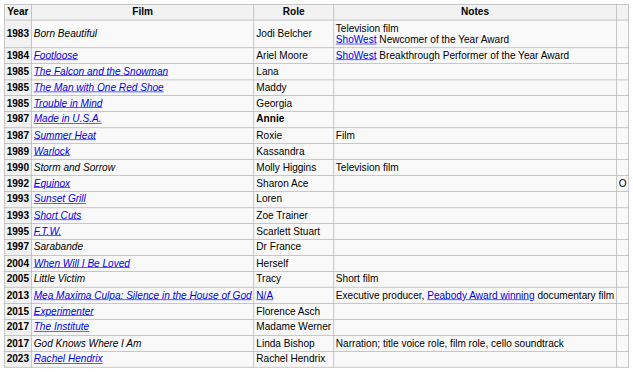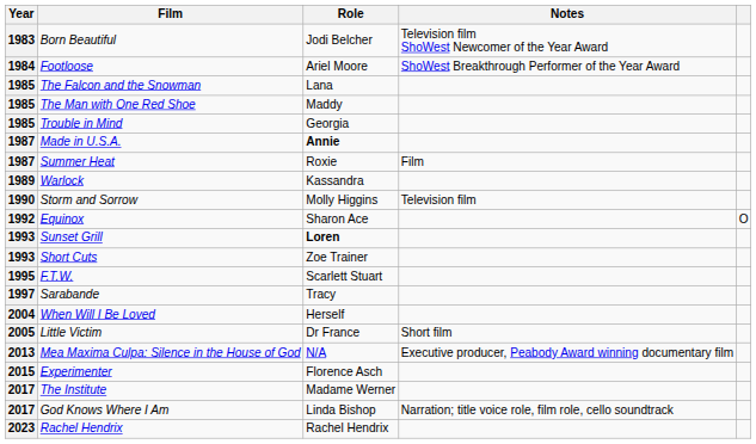 <table class="wikitable sortable plainrowheaders">
 <tr>
 <th>Year</th>
 <th>Film</th>
 <th>Role</th>
 <th>Notes</th>
 <th class="unsortable"></th>
 </tr>
 <tr>
 <th scope="row">1983</th>
 <td><em>Born Beautiful</em></td>
 <td>Jodi Belcher</td>
 <td>Television film<br><a href='#'>ShoWest</a> Newcomer of the Year Award</td>
 <td style="text-align:center;"></td>
 </tr>
 <tr>
 <th scope="row">1984</th>
 <td><em><a href='#'>Footloose</a></em></td>
 <td>Ariel Moore</td>
 <td><a href='#'>ShoWest</a> Breakthrough Performer of the Year Award</td>
 <td style="text-align:center;"></td>
 </tr>
 <tr>
 <th scope="row">1985</th>
 <td><em><a href='#'>The Falcon and the Snowman</a></em></td>
 <td>Lana</td>
 <td></td>
 <td style="text-align:center;"></td>
 </tr>
 <tr>
 <th scope="row">1985</th>
 <td><em><a href='#'>The Man with One Red Shoe</a></em></td>
 <td>Maddy</td>
 <td></td>
 <td style="text-align:center;"></td>
 </tr>
 <tr>
 <th scope="row">1985</th>
 <td><em><a href='#'>Trouble in Mind</a></em></td>
 <td>Georgia</td>
 <td></td>
 <td style="text-align:center;"></td>
 </tr>
 <tr>
 <th scope="row">1987</th>
 <td><em><a href='#'>Made in U.S.A.</a></em></td>
 <td><strong>Annie</strong></td>
 <td></td>
 <td style="text-align:center;"></td>
 </tr>
 <tr>
 <th scope="row">1987</th>
 <td><em><a href='#'>Summer Heat</a></em></td>
 <td>Roxie</td>
 <td>Film</td>
 <td style="text-align:center;"></td>
 </tr>
 <tr>
 <th scope="row">1989</th>
 <td><em><a href='#'>Warlock</a></em></td>
 <td>Kassandra</td>
 <td></td>
 <td style="text-align:center;"></td>
 </tr>
 <tr>
 <th scope="row">1990</th>
 <td><em>Storm and Sorrow</em></td>
 <td>Molly Higgins</td>
 <td>Television film</td>
 <td style="text-align:center;"></td>
 </tr>
 <tr>
 <th scope="row">1992</th>
 <td><em><a href='#'>Equinox</a></em></td>
 <td>Sharon Ace</td>
 <td></td>
 <td style="text-align:center;">O</td>
 </tr>
 <tr>
 <th scope="row">1993</th>
 <td><em><a href='#'>Sunset Grill</a></em></td>
-<td>Loren</td>
+<td><strong>Loren</strong></td>
 <td></td>
 <td style="text-align:center;"></td>
 </tr>
 <tr>
 <th scope="row">1993</th>
 <td><em><a href='#'>Short Cuts</a></em></td>
 <td>Zoe Trainer</td>
 <td></td>
 <td style="text-align:center;"></td>
 </tr>
 <tr>
 <th scope="row">1995</th>
 <td><em><a href='#'>F.T.W.</a></em></td>
 <td>Scarlett Stuart</td>
 <td></td>
 <td style="text-align:center;"></td>
 </tr>
 <tr>
 <th scope="row">1997</th>
 <td><em>Sarabande</em></td>
-<td>Dr France</td>
+<td>Tracy</td>
 <td></td>
 <td style="text-align:center;"></td>
 </tr>
 <tr>
 <th scope="row">2004</th>
 <td><em><a href='#'>When Will I Be Loved</a></em></td>
 <td>Herself</td>
 <td></td>
 <td style="text-align:center;"></td>
 </tr>
 <tr>
 <th scope="row">2005</th>
 <td><em>Little Victim</em></td>
-<td>Tracy</td>
+<td>Dr France</td>
 <td>Short film</td>
 <td style="text-align:center;"></td>
 </tr>
 <tr>
 <th scope="row">2013</th>
 <td><em><a href='#'>Mea Maxima Culpa: Silence in the House of God</a></em></td>
 <td><a href='#'>N/A</a></td>
 <td>Executive producer, <a href='#'>Peabody Award winning</a> documentary film</td>
 <td style="text-align:center;"></td>
 </tr>
 <tr>
 <th scope="row">2015</th>
 <td><em><a href='#'>Experimenter</a></em></td>
 <td>Florence Asch</td>
 <td></td>
 <td style="text-align:center;",></td>
 </tr>
 <tr>
 <th scope="row">2017</th>
 <td><em><a href='#'>The Institute</a></em></td>
 <td>Madame Werner</td>
 <td></td>
 <td style="text-align:center;"></td>
 </tr>
 <tr>
 <th scope="row">2017</th>
 <td><em>God Knows Where I Am</em></td>
 <td>Linda Bishop</td>
 <td>Narration; title voice role,  film role, cello soundtrack</td>
 <td style="text-align:center;"></td>
 </tr>
 <tr>
 <th scope="row">2023</th>
 <td><em><a href='#'>Rachel Hendrix</a></em></td>
 <td>Rachel Hendrix</td>
 <td></td>
 <td style="text-align:center;"></td>
 </tr>
 </table>
